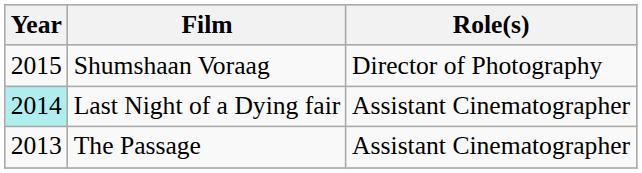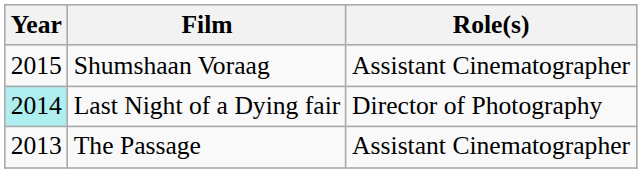 <table class="wikitable">
 <tr>
 <th>Year</th>
 <th>Film</th>
 <th>Role(s)</th>
 </tr>
 <tr>
 <td>2015</td>
 <td>Shumshaan Voraag</td>
-<td>Director of Photography</td>
+<td>Assistant Cinematographer</td>
 </tr>
 <tr>
 <td style="background: paleturquoise;">2014</td>
 <td>Last Night of a Dying fair</td>
-<td>Assistant Cinematographer</td>
+<td>Director of Photography</td>
 </tr>
 <tr>
 <td>2013</td>
 <td>The Passage</td>
 <td>Assistant Cinematographer</td>
 </tr>
 </table>
